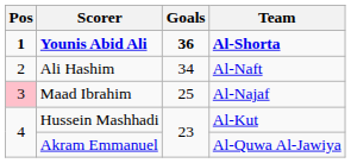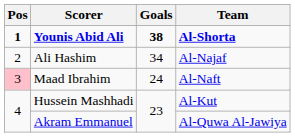 <table class="wikitable">
 <tr>
 <th>Pos</th>
 <th>Scorer</th>
 <th>Goals</th>
 <th>Team</th>
 </tr>
 <tr>
 <td align=center><strong>1</strong></td>
 <td><strong><a href='#'>Younis Abid Ali</a></strong></td>
-<td align=center><strong>36</strong></td>
+<td align=center><strong>38</strong></td>
 <td><strong><a href='#'>Al-Shorta</a></strong></td>
 </tr>
 <tr>
 <td align=center>2</td>
 <td>Ali Hashim</td>
 <td align=center>34</td>
-<td><a href='#'>Al-Naft</a></td>
+<td><a href='#'>Al-Najaf</a></td>
 </tr>
 <tr>
 <td align=center style="background: pink;">3</td>
 <td>Maad Ibrahim</td>
-<td align=center>25</td>
-<td><a href='#'>Al-Najaf</a></td>
+<td align=center>24</td>
+<td><a href='#'>Al-Naft</a></td>
 </tr>
 <tr>
 <td rowspan=2 align=center>4</td>
 <td>Hussein Mashhadi</td>
 <td rowspan=2 align=center>23</td>
 <td><a href='#'>Al-Kut</a></td>
 </tr>
 <tr>
 <td><a href='#'>Akram Emmanuel</a></td>
 <td><a href='#'>Al-Quwa Al-Jawiya</a></td>
 </tr>
 </table>
